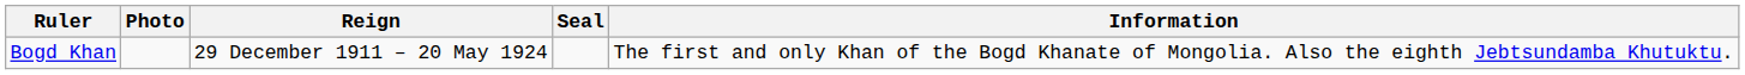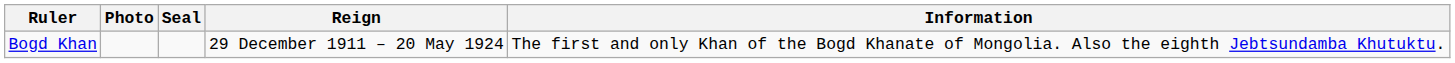 <table class="wikitable">
 <tr>
 <th>Ruler</th>
 <th>Photo</th>
+<th>Seal</th>
 <th>Reign</th>
-<th>Seal</th>
 <th>Information</th>
 </tr>
 <tr>
 <td><a href='#'>Bogd Khan</a></td>
 <td></td>
+<td></td>
 <td>29 December 1911 – 20 May 1924</td>
-<td></td>
 <td>The first and only Khan of the Bogd Khanate of Mongolia. Also the eighth <a href='#'>Jebtsundamba Khutuktu</a>.</td>
 </tr>
 </table>
